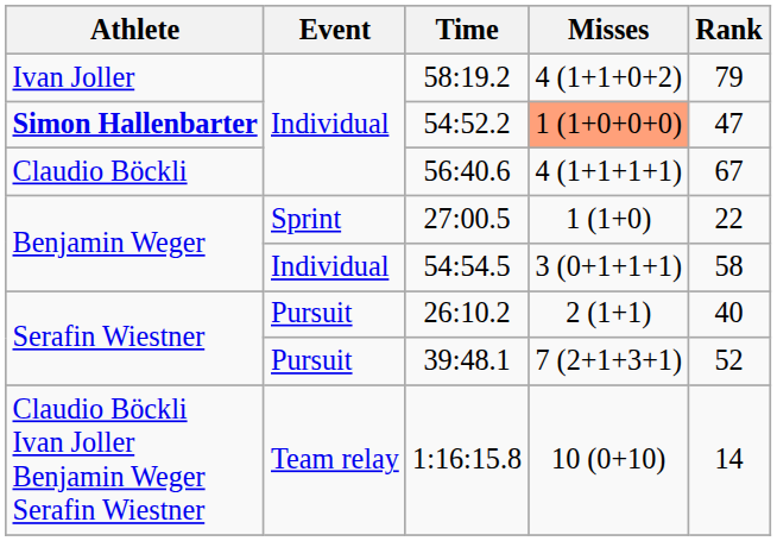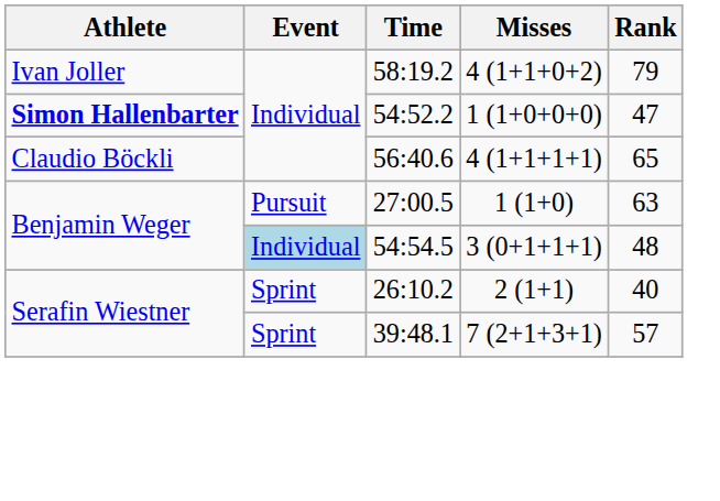 <table class="wikitable" style="font-size:90%">
 <tr>
 <th>Athlete</th>
 <th>Event</th>
 <th>Time</th>
 <th>Misses</th>
 <th>Rank</th>
 </tr>
 <tr align=center>
 <td align=left><a href='#'>Ivan Joller</a></td>
 <td align=left rowspan=3><a href='#'>Individual</a></td>
 <td>58:19.2</td>
 <td>4 (1+1+0+2)</td>
 <td>79</td>
 </tr>
 <tr align=center>
 <td align=left><strong><a href='#'>Simon Hallenbarter</a></strong></td>
 <td>54:52.2</td>
-<td style="background: lightsalmon;">1 (1+0+0+0)</td>
+<td>1 (1+0+0+0)</td>
 <td>47</td>
 </tr>
 <tr align=center>
 <td align=left><a href='#'>Claudio Böckli</a></td>
 <td>56:40.6</td>
 <td>4 (1+1+1+1)</td>
-<td>67</td>
+<td>65</td>
 </tr>
 <tr align=center>
 <td rowspan=2 align=left><a href='#'>Benjamin Weger</a></td>
-<td align=left><a href='#'>Sprint</a></td>
+<td align=left><a href='#'>Pursuit</a></td>
 <td>27:00.5</td>
 <td>1 (1+0)</td>
-<td>22</td>
+<td>63</td>
 </tr>
 <tr align=center>
-<td align=left><a href='#'>Individual</a></td>
+<td align=left style="background: lightblue;"><a href='#'>Individual</a></td>
 <td>54:54.5</td>
 <td>3 (0+1+1+1)</td>
-<td>58</td>
+<td>48</td>
 </tr>
 <tr align=center>
 <td rowspan=2 align=left><a href='#'>Serafin Wiestner</a></td>
-<td align=left><a href='#'>Pursuit</a></td>
+<td align=left><a href='#'>Sprint</a></td>
 <td>26:10.2</td>
 <td>2 (1+1)</td>
 <td>40</td>
 </tr>
 <tr align=center>
-<td align=left><a href='#'>Pursuit</a></td>
+<td align=left><a href='#'>Sprint</a></td>
 <td>39:48.1</td>
 <td>7 (2+1+3+1)</td>
-<td>52</td>
-</tr>
-<tr align=center>
-<td align=left><a href='#'>Claudio Böckli</a><br><a href='#'>Ivan Joller</a><br><a href='#'>Benjamin Weger</a><br><a href='#'>Serafin Wiestner</a></td>
-<td align=left><a href='#'>Team relay</a></td>
-<td>1:16:15.8</td>
-<td>10 (0+10)</td>
-<td>14</td>
+<td>57</td>
 </tr>
 </table>
